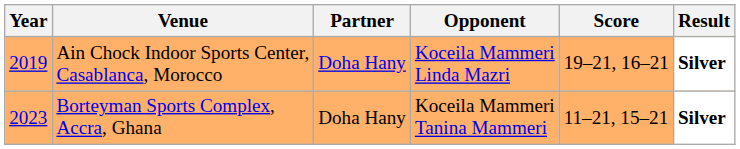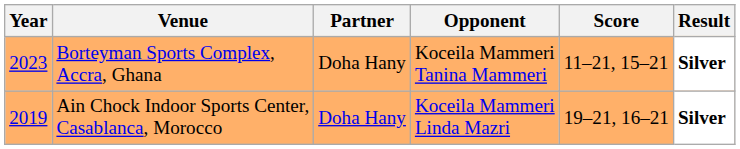 <table class="sortable wikitable" style="font-size: 90%;">
 <tr>
 <th>Year</th>
 <th>Venue</th>
 <th>Partner</th>
 <th>Opponent</th>
 <th>Score</th>
 <th>Result</th>
 </tr>
 <tr style="background:#FFB069">
+<td align="center"><a href='#'>2023</a></td>
+<td align="left"><a href='#'>Borteyman Sports Complex</a>,<br><a href='#'>Accra</a>, Ghana</td>
+<td align="left"> Doha Hany</td>
+<td align="left"> Koceila Mammeri<br> <a href='#'>Tanina Mammeri</a></td>
+<td align="left">11–21, 15–21</td>
+<td style="text-align:left; background:white"> <strong>Silver</strong></td>
+</tr>
+<tr style="background:#FFB069">
 <td align="center"><a href='#'>2019</a></td>
 <td align="left">Ain Chock Indoor Sports Center,<br><a href='#'>Casablanca</a>, Morocco</td>
 <td align="left"> <a href='#'>Doha Hany</a></td>
 <td align="left"> <a href='#'>Koceila Mammeri</a><br>  <a href='#'>Linda Mazri</a></td>
 <td align="left">19–21, 16–21</td>
 <td style="text-align:left; background:white"> <strong>Silver</strong></td>
 </tr>
-<tr style="background:#FFB069">
-<td align="center"><a href='#'>2023</a></td>
-<td align="left"><a href='#'>Borteyman Sports Complex</a>,<br><a href='#'>Accra</a>, Ghana</td>
-<td align="left"> Doha Hany</td>
-<td align="left"> Koceila Mammeri<br> <a href='#'>Tanina Mammeri</a></td>
-<td align="left">11–21, 15–21</td>
-<td style="text-align:left; background:white"> <strong>Silver</strong></td>
-</tr>
 </table>
